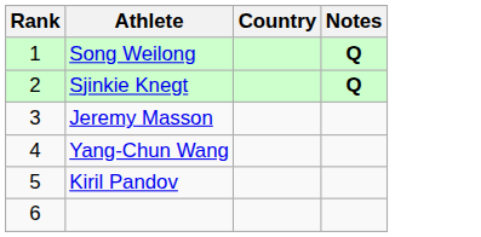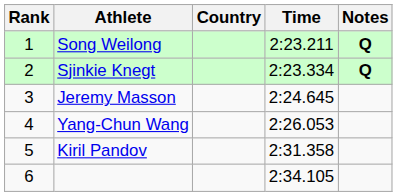 <table class="wikitable sortable" style="text-align:center">
 <tr>
 <th>Rank</th>
 <th>Athlete</th>
 <th>Country</th>
+<th>Time</th>
 <th>Notes</th>
 </tr>
 <tr bgcolor="#ccffcc">
 <td>1</td>
 <td align=left><a href='#'>Song Weilong</a></td>
 <td align=left></td>
+<td>2:23.211</td>
 <td><strong>Q</strong></td>
 </tr>
 <tr bgcolor="#ccffcc">
 <td>2</td>
 <td align=left><a href='#'>Sjinkie Knegt</a></td>
 <td align=left></td>
+<td>2:23.334</td>
 <td><strong>Q</strong></td>
 </tr>
 <tr>
 <td>3</td>
 <td align=left><a href='#'>Jeremy Masson</a></td>
 <td align=left></td>
+<td>2:24.645</td>
 <td></td>
 </tr>
 <tr>
 <td>4</td>
 <td align=left><a href='#'>Yang-Chun Wang</a></td>
 <td align=left></td>
+<td>2:26.053</td>
 <td></td>
 </tr>
 <tr>
 <td>5</td>
 <td align=left><a href='#'>Kiril Pandov</a></td>
 <td align=left></td>
+<td>2:31.358</td>
 <td></td>
 </tr>
 <tr>
 <td>6</td>
 <td align=left></td>
 <td align=left></td>
+<td>2:34.105</td>
 <td></td>
 </tr>
 </table>
